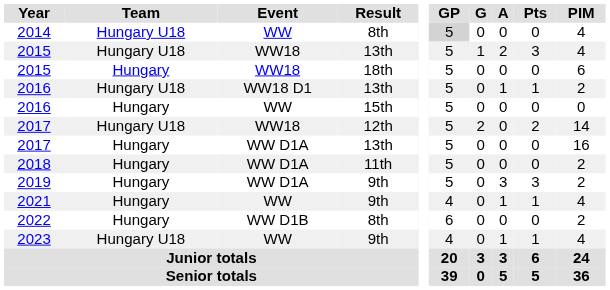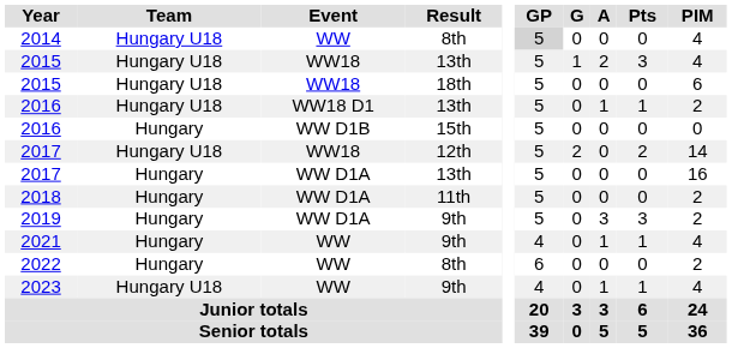 <table border="0" cellpadding="1" cellspacing="0" style="text-align:center; width:40em">
 <tr ALIGN="centre" bgcolor="#e0e0e0">
 <th>Year</th>
 <th>Team</th>
 <th>Event</th>
 <th>Result</th>
 <th rowspan="96" bgcolor="#ffffff"> </th>
 <th>GP</th>
 <th>G</th>
 <th>A</th>
 <th>Pts</th>
 <th>PIM</th>
 </tr>
 <tr>
 <td><a href='#'>2014</a></td>
 <td><a href='#'>Hungary U18</a></td>
 <td><a href='#'>WW</a> </td>
 <td>8th</td>
 <td style="background: lightgrey;">5</td>
 <td>0</td>
 <td>0</td>
 <td>0</td>
 <td>4</td>
 </tr>
 <tr bgcolor="#f0f0f0">
 <td><a href='#'>2015</a></td>
 <td>Hungary U18</td>
 <td>WW18 </td>
 <td>13th</td>
 <td>5</td>
 <td>1</td>
 <td>2</td>
 <td>3</td>
 <td>4</td>
 </tr>
 <tr>
 <td><a href='#'>2015</a></td>
-<td><a href='#'>Hungary</a></td>
+<td>Hungary U18</td>
 <td><a href='#'>WW18</a></td>
 <td>18th</td>
 <td>5</td>
 <td>0</td>
 <td>0</td>
 <td>0</td>
 <td>6</td>
 </tr>
 <tr bgcolor="#f0f0f0">
 <td><a href='#'>2016</a></td>
 <td>Hungary U18</td>
 <td>WW18 D1</td>
 <td>13th</td>
 <td>5</td>
 <td>0</td>
 <td>1</td>
 <td>1</td>
 <td>2</td>
 </tr>
 <tr>
 <td><a href='#'>2016</a></td>
 <td>Hungary</td>
-<td>WW</td>
+<td>WW D1B</td>
 <td>15th</td>
 <td>5</td>
 <td>0</td>
 <td>0</td>
 <td>0</td>
 <td>0</td>
 </tr>
 <tr bgcolor="#f0f0f0">
 <td><a href='#'>2017</a></td>
 <td>Hungary U18</td>
 <td>WW18 </td>
 <td>12th</td>
 <td>5</td>
 <td>2</td>
 <td>0</td>
 <td>2</td>
 <td>14</td>
 </tr>
 <tr>
 <td><a href='#'>2017</a></td>
 <td>Hungary</td>
 <td>WW D1A</td>
 <td>13th</td>
 <td>5</td>
 <td>0</td>
 <td>0</td>
 <td>0</td>
 <td>16</td>
 </tr>
 <tr bgcolor="#f0f0f0">
 <td><a href='#'>2018</a></td>
 <td>Hungary</td>
 <td>WW D1A</td>
 <td>11th</td>
 <td>5</td>
 <td>0</td>
 <td>0</td>
 <td>0</td>
 <td>2</td>
 </tr>
 <tr>
 <td><a href='#'>2019</a></td>
 <td>Hungary</td>
 <td>WW D1A</td>
 <td>9th</td>
 <td>5</td>
 <td>0</td>
 <td>3</td>
 <td>3</td>
 <td>2</td>
 </tr>
 <tr bgcolor="#f0f0f0">
 <td><a href='#'>2021</a></td>
 <td>Hungary</td>
 <td>WW</td>
 <td>9th</td>
 <td>4</td>
 <td>0</td>
 <td>1</td>
 <td>1</td>
 <td>4</td>
 </tr>
 <tr>
 <td><a href='#'>2022</a></td>
 <td>Hungary</td>
-<td>WW D1B</td>
+<td>WW</td>
 <td>8th</td>
 <td>6</td>
 <td>0</td>
 <td>0</td>
 <td>0</td>
 <td>2</td>
 </tr>
 <tr bgcolor="#f0f0f0">
 <td><a href='#'>2023</a></td>
 <td>Hungary U18</td>
 <td>WW</td>
 <td>9th</td>
 <td>4</td>
 <td>0</td>
 <td>1</td>
 <td>1</td>
 <td>4</td>
 </tr>
 <tr align="centre" bgcolor="#e0e0e0">
 <th colspan="4">Junior totals</th>
 <th>20</th>
 <th>3</th>
 <th>3</th>
 <th>6</th>
 <th>24</th>
 </tr>
 <tr align="centre" bgcolor="#e0e0e0">
 <th colspan="4">Senior totals</th>
 <th>39</th>
 <th>0</th>
 <th>5</th>
 <th>5</th>
 <th>36</th>
 </tr>
 </table>
